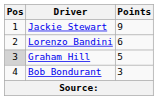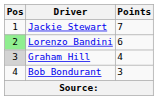 <table class="wikitable" style="font-size: 95%;">
 <tr>
 <th>Pos</th>
 <th>Driver</th>
 <th>Points</th>
 </tr>
 <tr>
 <td align="center">1</td>
 <td> <a href='#'>Jackie Stewart</a></td>
-<td align="left">9</td>
+<td align="left">7</td>
 </tr>
 <tr>
-<td align="center">2</td>
+<td align="center" style="background: lightgreen;">2</td>
 <td> <a href='#'>Lorenzo Bandini</a></td>
 <td align="left">6</td>
 </tr>
 <tr>
 <td align="center" style="background: lightgrey;">3</td>
 <td> <a href='#'>Graham Hill</a></td>
-<td align="left">5</td>
+<td align="left">4</td>
 </tr>
 <tr>
 <td align="center">4</td>
 <td> <a href='#'>Bob Bondurant</a></td>
 <td align="left">3</td>
 </tr>
 <tr>
 <th colspan=4>Source:</th>
 </tr>
 </table>
